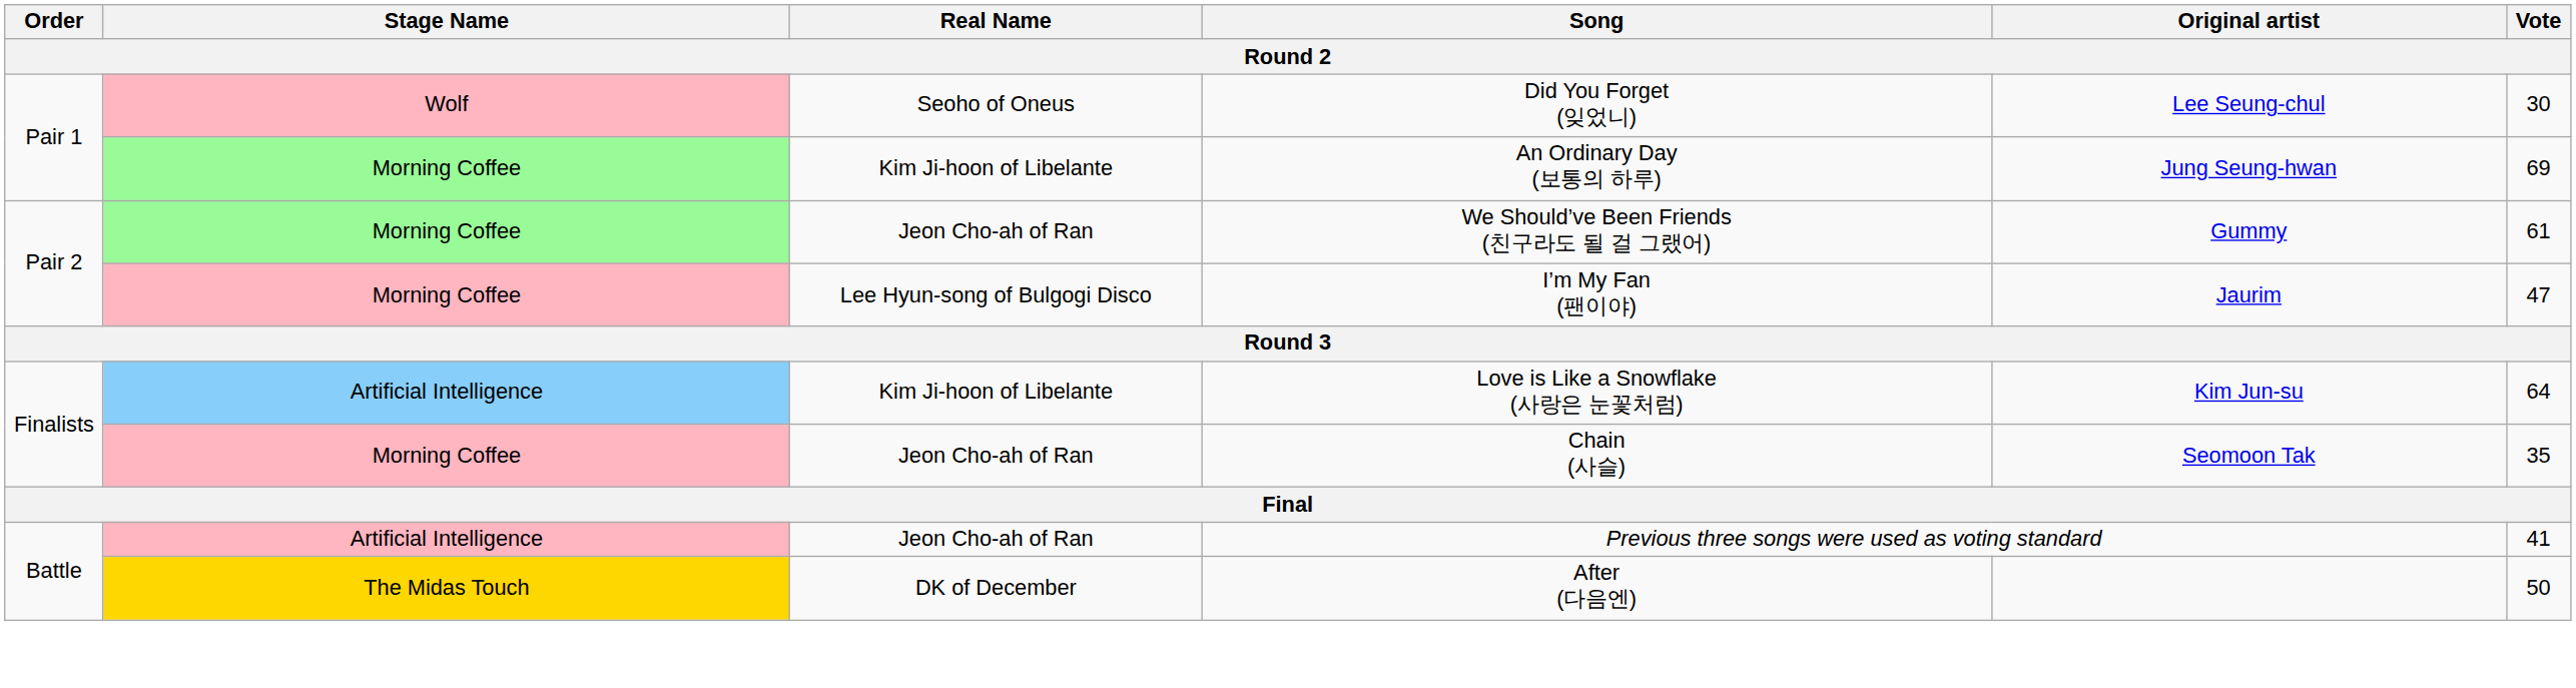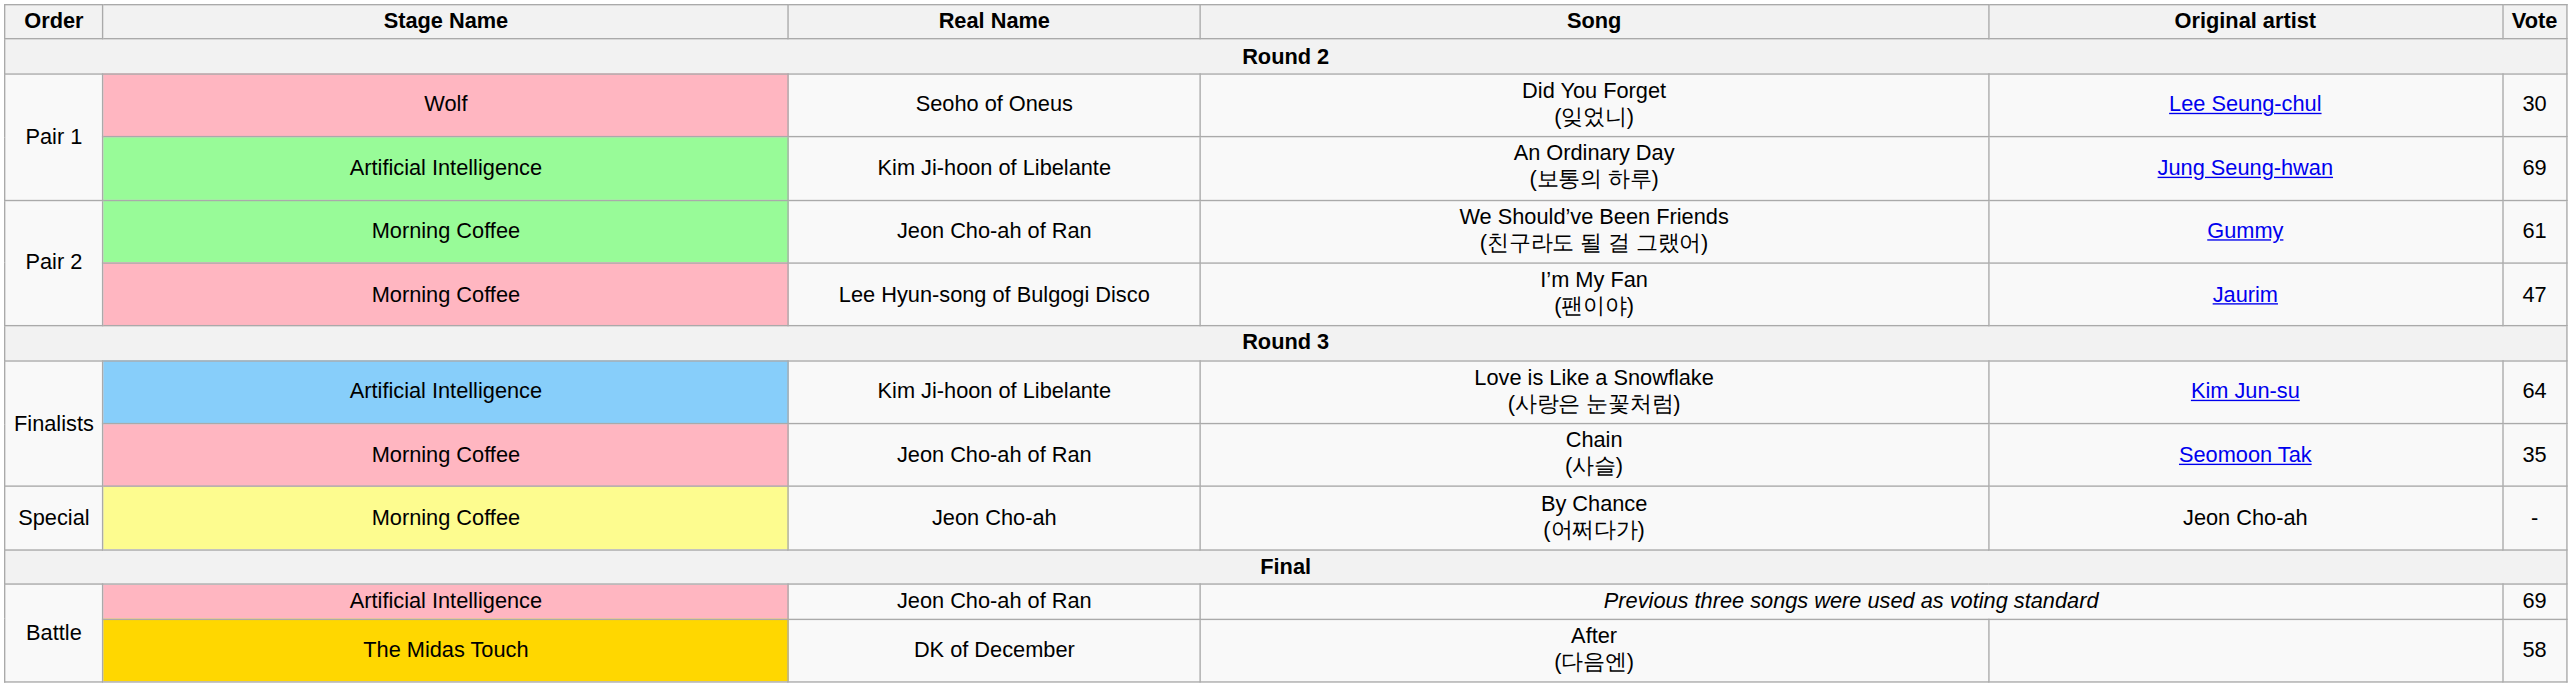 <table class="wikitable" style="text-align:center; width:95%;">
 <tr>
 <th style="width:1%">Order</th>
 <th style="width:20%;">Stage Name</th>
 <th style="width:12%">Real Name</th>
 <th style="width:23%;">Song</th>
 <th style="width:15%;">Original artist</th>
 <th style="width:1%;">Vote</th>
 </tr>
 <tr>
 <th colspan=6>Round 2</th>
 </tr>
 <tr>
 <td rowspan=2>Pair 1</td>
 <td bgcolor="lightpink">Wolf</td>
 <td>Seoho of Oneus</td>
 <td>Did You Forget<br>(잊었니)</td>
 <td><a href='#'>Lee Seung-chul</a></td>
 <td>30</td>
 </tr>
 <tr>
-<td bgcolor="palegreen">Morning Coffee</td>
+<td bgcolor="palegreen">Artificial Intelligence</td>
 <td>Kim Ji-hoon of Libelante</td>
 <td>An Ordinary Day<br>(보통의 하루)</td>
 <td><a href='#'>Jung Seung-hwan</a></td>
 <td>69</td>
 </tr>
 <tr>
 <td rowspan=2>Pair 2</td>
 <td bgcolor="palegreen">Morning Coffee</td>
 <td>Jeon Cho-ah of Ran</td>
 <td>We Should’ve Been Friends<br>(친구라도 될 걸 그랬어)</td>
 <td><a href='#'>Gummy</a></td>
 <td>61</td>
 </tr>
 <tr>
 <td bgcolor="lightpink">Morning Coffee</td>
 <td>Lee Hyun-song of Bulgogi Disco</td>
 <td>I’m My Fan<br>(팬이야)</td>
 <td><a href='#'>Jaurim</a></td>
 <td>47</td>
 </tr>
 <tr>
 <th colspan=6>Round 3</th>
 </tr>
 <tr>
 <td rowspan=2>Finalists</td>
 <td bgcolor="lightskyblue">Artificial Intelligence</td>
 <td>Kim Ji-hoon of Libelante</td>
 <td>Love is Like a Snowflake<br>(사랑은 눈꽃처럼)</td>
 <td><a href='#'>Kim Jun-su</a></td>
 <td>64</td>
 </tr>
 <tr>
 <td bgcolor="lightpink">Morning Coffee</td>
 <td>Jeon Cho-ah of Ran</td>
 <td>Chain<br>(사슬)</td>
 <td><a href='#'>Seomoon Tak</a></td>
 <td>35</td>
 </tr>
 <tr>
+<td>Special</td>
+<td bgcolor="#FDFC8F">Morning Coffee</td>
+<td>Jeon Cho-ah</td>
+<td>By Chance<br>(어쩌다가)</td>
+<td>Jeon Cho-ah</td>
+<td>-</td>
+</tr>
+<tr>
 <th colspan=6>Final</th>
 </tr>
 <tr>
 <td rowspan=2>Battle</td>
 <td bgcolor="lightpink">Artificial Intelligence</td>
 <td>Jeon Cho-ah of Ran</td>
 <td colspan=2><em>Previous three songs were used as voting standard</em></td>
-<td>41</td>
+<td>69</td>
 </tr>
 <tr>
 <td bgcolor="gold">The Midas Touch</td>
 <td>DK of December</td>
 <td>After<br>(다음엔)</td>
 <td></td>
-<td>50</td>
+<td>58</td>
 </tr>
 </table>
